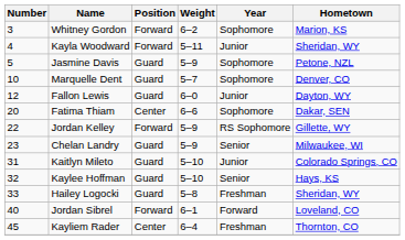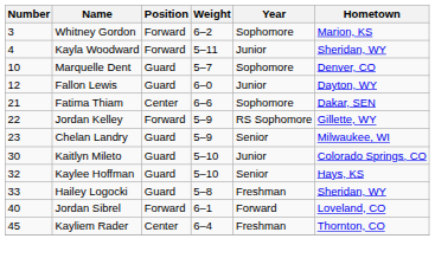 <table class="wikitable" style="font-size: 95%;">
 <tr>
 <th>Number</th>
 <th>Name</th>
 <th>Position</th>
 <th>Weight</th>
 <th>Year</th>
 <th>Hometown</th>
 </tr>
 <tr>
 <td>3</td>
 <td>Whitney Gordon</td>
 <td>Forward</td>
 <td>6–2</td>
 <td>Sophomore</td>
 <td><a href='#'>Marion, KS</a></td>
 </tr>
 <tr>
 <td>4</td>
 <td>Kayla Woodward</td>
 <td>Forward</td>
 <td>5–11</td>
 <td>Junior</td>
 <td><a href='#'>Sheridan, WY</a></td>
 </tr>
 <tr>
-<td>5</td>
-<td>Jasmine Davis</td>
-<td>Guard</td>
-<td>5–9</td>
-<td>Sophomore</td>
-<td><a href='#'>Petone, NZL</a></td>
-</tr>
-<tr>
 <td>10</td>
 <td>Marquelle Dent</td>
 <td>Guard</td>
 <td>5–7</td>
 <td>Sophomore</td>
 <td><a href='#'>Denver, CO</a></td>
 </tr>
 <tr>
 <td>12</td>
 <td>Fallon Lewis</td>
 <td>Guard</td>
 <td>6–0</td>
 <td>Junior</td>
 <td><a href='#'>Dayton, WY</a></td>
 </tr>
 <tr>
-<td>20</td>
+<td>21</td>
 <td>Fatima Thiam</td>
 <td>Center</td>
 <td>6–6</td>
 <td>Sophomore</td>
 <td><a href='#'>Dakar, SEN</a></td>
 </tr>
 <tr>
 <td>22</td>
 <td>Jordan Kelley</td>
 <td>Forward</td>
 <td>5–9</td>
 <td>RS Sophomore</td>
 <td><a href='#'>Gillette, WY</a></td>
 </tr>
 <tr>
 <td>23</td>
 <td>Chelan Landry</td>
 <td>Guard</td>
 <td>5–9</td>
 <td>Senior</td>
 <td><a href='#'>Milwaukee, WI</a></td>
 </tr>
 <tr>
-<td>31</td>
+<td>30</td>
 <td>Kaitlyn Mileto</td>
 <td>Guard</td>
 <td>5–10</td>
 <td>Junior</td>
 <td><a href='#'>Colorado Springs, CO</a></td>
 </tr>
 <tr>
 <td>32</td>
 <td>Kaylee Hoffman</td>
 <td>Guard</td>
 <td>5–10</td>
 <td>Senior</td>
 <td><a href='#'>Hays, KS</a></td>
 </tr>
 <tr>
 <td>33</td>
 <td>Hailey Logocki</td>
 <td>Guard</td>
 <td>5–8</td>
 <td>Freshman</td>
 <td><a href='#'>Sheridan, WY</a></td>
 </tr>
 <tr>
 <td>40</td>
 <td>Jordan Sibrel</td>
 <td>Forward</td>
 <td>6–1</td>
 <td>Forward</td>
 <td><a href='#'>Loveland, CO</a></td>
 </tr>
 <tr>
 <td>45</td>
 <td>Kayliem Rader</td>
 <td>Center</td>
 <td>6–4</td>
 <td>Freshman</td>
 <td><a href='#'>Thornton, CO</a></td>
 </tr>
 <tr>
 </tr>
 </table>
